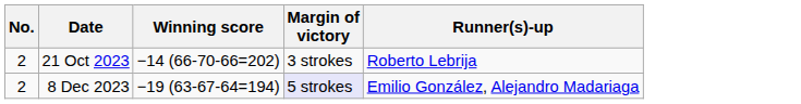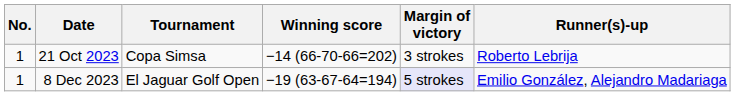 <table class="wikitable" style="font-size:95%;">
 <tr>
 <th>No.</th>
 <th>Date</th>
+<th>Tournament</th>
 <th>Winning score</th>
 <th>Margin of<br>victory</th>
 <th>Runner(s)-up</th>
 </tr>
 <tr>
-<td align=center>2</td>
+<td align=center>1</td>
 <td align=right>21 Oct <a href='#'>2023</a></td>
+<td>Copa Simsa</td>
 <td>−14 (66-70-66=202)</td>
 <td>3 strokes</td>
 <td> <a href='#'>Roberto Lebrija</a></td>
 </tr>
 <tr>
-<td align=center>2</td>
+<td align=center>1</td>
 <td align=right>8 Dec 2023</td>
+<td>El Jaguar Golf Open</td>
 <td>−19 (63-67-64=194)</td>
 <td style="background: lavender;">5 strokes</td>
 <td> <a href='#'>Emilio González</a>,  <a href='#'>Alejandro Madariaga</a></td>
 </tr>
 </table>
